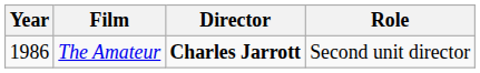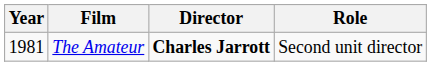 <table class="wikitable">
 <tr>
 <th>Year</th>
 <th>Film</th>
 <th>Director</th>
 <th>Role</th>
 </tr>
 <tr>
-<td>1986</td>
+<td>1981</td>
 <td><em><a href='#'>The Amateur</a></em></td>
 <td><strong>Charles Jarrott</strong></td>
 <td>Second unit director</td>
 </tr>
 </table>
